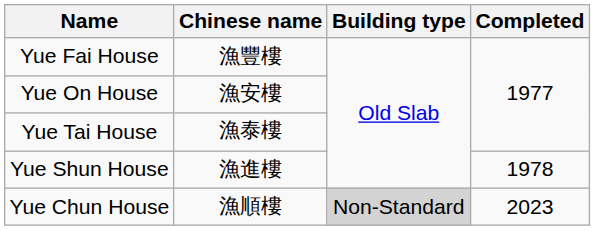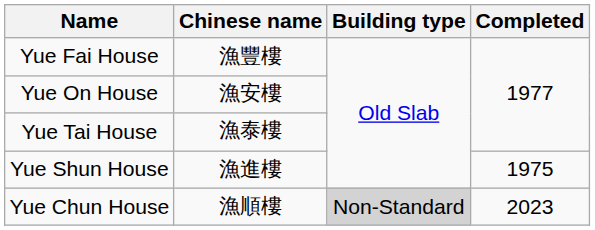 <table class="wikitable" style="text-align: center">
 <tr>
 <th>Name</th>
 <th>Chinese name</th>
 <th>Building type</th>
 <th>Completed</th>
 </tr>
 <tr>
 <td>Yue Fai House</td>
 <td>漁豐樓</td>
 <td rowspan="4"><a href='#'>Old Slab</a></td>
 <td rowspan="3">1977</td>
 </tr>
 <tr>
 <td>Yue On House</td>
 <td>漁安樓</td>
 </tr>
 <tr>
 <td>Yue Tai House</td>
 <td>漁泰樓</td>
 </tr>
 <tr>
 <td>Yue Shun House</td>
 <td>漁進樓</td>
-<td>1978</td>
+<td>1975</td>
 </tr>
 <tr>
 <td>Yue Chun House</td>
 <td>漁順樓</td>
 <td style="background: lightgrey;">Non-Standard</td>
 <td>2023</td>
 </tr>
 </table>
